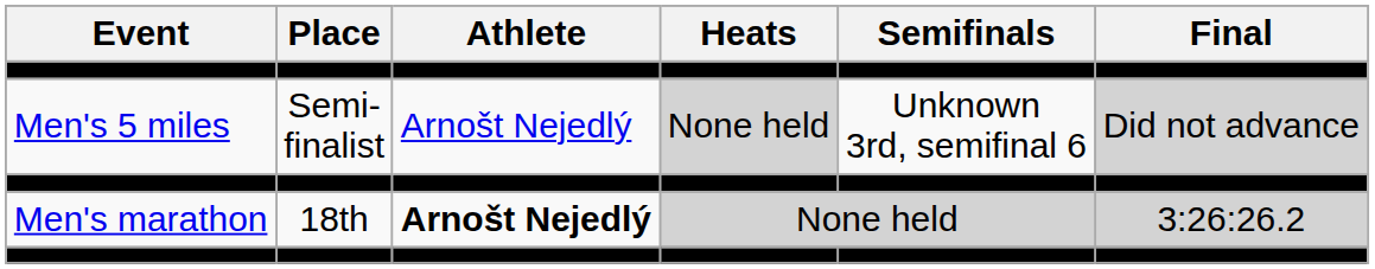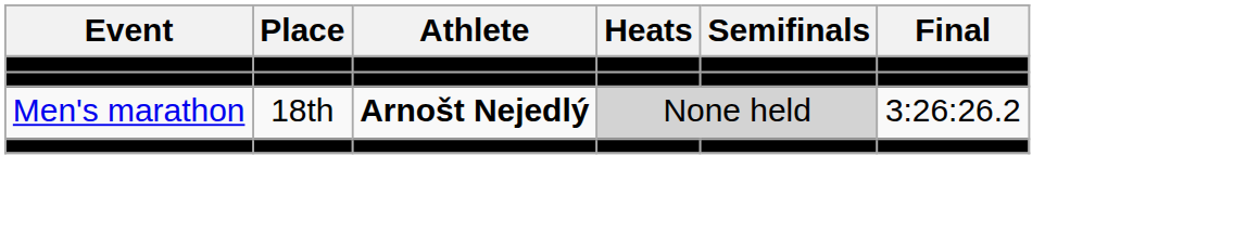 <table class=wikitable>
 <tr>
 <th>Event</th>
 <th>Place</th>
 <th>Athlete</th>
 <th>Heats</th>
 <th>Semifinals</th>
 <th>Final</th>
 </tr>
 <tr bgcolor=black>
 <td></td>
 <td></td>
 <td></td>
 <td></td>
 <td></td>
 <td></td>
 </tr>
-<tr align=center>
-<td align=left><a href='#'>Men's 5 miles</a></td>
-<td>Semi-<br>finalist</td>
-<td align=left><a href='#'>Arnošt Nejedlý</a></td>
-<td bgcolor=lightgray>None held</td>
-<td>Unknown <br> 3rd, semifinal 6</td>
-<td bgcolor=lightgray>Did not advance</td>
-</tr>
 <tr bgcolor=black>
 <td></td>
 <td></td>
 <td></td>
 <td></td>
 <td></td>
 <td></td>
 </tr>
 <tr align=center>
 <td align=left><a href='#'>Men's marathon</a></td>
 <td>18th</td>
 <td align=left><strong>Arnošt Nejedlý</strong></td>
 <td colspan=2 bgcolor=lightgray>None held</td>
-<td style="background: lightgrey;">3:26:26.2</td>
+<td>3:26:26.2</td>
 </tr>
 <tr bgcolor=black>
 <td></td>
 <td></td>
 <td></td>
 <td></td>
 <td></td>
 <td></td>
 </tr>
 </table>
